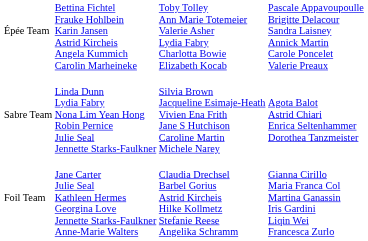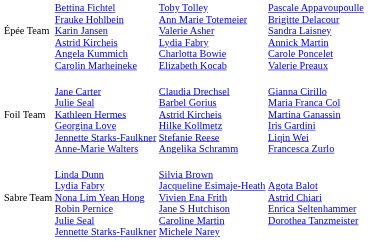 <table>
 <tr>
 <td>Épée Team</td>
 <td><br><a href='#'>Bettina Fichtel</a><br><a href='#'>Frauke Hohlbein</a><br><a href='#'>Karin Jansen</a><br><a href='#'>Astrid Kircheis</a><br><a href='#'>Angela Kummich</a><br><a href='#'>Carolin Marheineke</a></td>
 <td><br><a href='#'>Toby Tolley</a><br><a href='#'>Ann Marie Totemeier</a><br><a href='#'>Valerie Asher</a><br><a href='#'>Lydia Fabry</a><br><a href='#'>Charlotta Bowie</a><br><a href='#'>Elizabeth Kocab</a></td>
 <td><br><a href='#'>Pascale Appavoupoulle</a><br><a href='#'>Brigitte Delacour</a><br><a href='#'>Sandra Laisney</a><br><a href='#'>Annick Martin</a><br><a href='#'>Carole Poncelet</a><br><a href='#'>Valerie Preaux</a></td>
 </tr>
 <tr>
+<td>Foil Team</td>
+<td><br><a href='#'>Jane Carter</a><br><a href='#'>Julie Seal</a><br><a href='#'>Kathleen Hermes</a><br><a href='#'>Georgina Love</a><br><a href='#'>Jennette Starks-Faulkner</a><br><a href='#'>Anne-Marie Walters</a></td>
+<td><br><a href='#'>Claudia Drechsel</a><br><a href='#'>Barbel Gorius</a><br><a href='#'>Astrid Kircheis</a><br><a href='#'>Hilke Kollmetz</a><br><a href='#'>Stefanie Reese</a><br><a href='#'>Angelika Schramm</a></td>
+<td><br><a href='#'>Gianna Cirillo</a><br><a href='#'>Maria Franca Col</a><br><a href='#'>Martina Ganassin</a><br><a href='#'>Iris Gardini</a><br><a href='#'>Liqin Wei</a><br><a href='#'>Francesca Zurlo</a></td>
+</tr>
+<tr>
 <td>Sabre Team</td>
 <td><br><a href='#'>Linda Dunn</a><br><a href='#'>Lydia Fabry</a><br><a href='#'>Nona Lim Yean Hong</a><br><a href='#'>Robin Pernice</a><br><a href='#'>Julie Seal</a><br><a href='#'>Jennette Starks-Faulkner</a></td>
 <td><br><a href='#'>Silvia Brown</a><br><a href='#'>Jacqueline Esimaje-Heath</a><br><a href='#'>Vivien Ena Frith</a><br><a href='#'>Jane S Hutchison</a><br><a href='#'>Caroline Martin</a><br><a href='#'>Michele Narey</a></td>
 <td><br><a href='#'>Agota Balot</a><br><a href='#'>Astrid Chiari</a><br><a href='#'>Enrica Seltenhammer</a><br><a href='#'>Dorothea Tanzmeister</a></td>
 </tr>
-<tr>
-<td>Foil Team</td>
-<td><br><a href='#'>Jane Carter</a><br><a href='#'>Julie Seal</a><br><a href='#'>Kathleen Hermes</a><br><a href='#'>Georgina Love</a><br><a href='#'>Jennette Starks-Faulkner</a><br><a href='#'>Anne-Marie Walters</a></td>
-<td><br><a href='#'>Claudia Drechsel</a><br><a href='#'>Barbel Gorius</a><br><a href='#'>Astrid Kircheis</a><br><a href='#'>Hilke Kollmetz</a><br><a href='#'>Stefanie Reese</a><br><a href='#'>Angelika Schramm</a></td>
-<td><br><a href='#'>Gianna Cirillo</a><br><a href='#'>Maria Franca Col</a><br><a href='#'>Martina Ganassin</a><br><a href='#'>Iris Gardini</a><br><a href='#'>Liqin Wei</a><br><a href='#'>Francesca Zurlo</a></td>
-</tr>
 </table>
